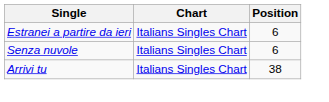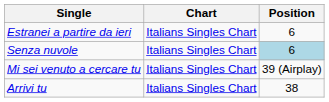 <table class="wikitable">
 <tr>
 <th>Single</th>
 <th>Chart</th>
 <th>Position</th>
 </tr>
 <tr>
 <td><em><a href='#'>Estranei a partire da ieri</a></em></td>
 <td><a href='#'>Italians Singles Chart</a></td>
 <td style="text-align:center;">6</td>
 </tr>
 <tr>
 <td><em><a href='#'>Senza nuvole</a></em></td>
 <td><a href='#'>Italians Singles Chart</a></td>
-<td style="text-align:center;">6</td>
+<td style="background: lightblue; text-align:center;">6</td>
+</tr>
+<tr>
+<td><em><a href='#'>Mi sei venuto a cercare tu</a></em></td>
+<td><a href='#'>Italians Singles Chart</a></td>
+<td style="text-align:center;">39 (Airplay)</td>
 </tr>
 <tr>
 <td><em><a href='#'>Arrivi tu</a></em></td>
 <td><a href='#'>Italians Singles Chart</a></td>
 <td style="text-align:center;">38</td>
 </tr>
 </table>
